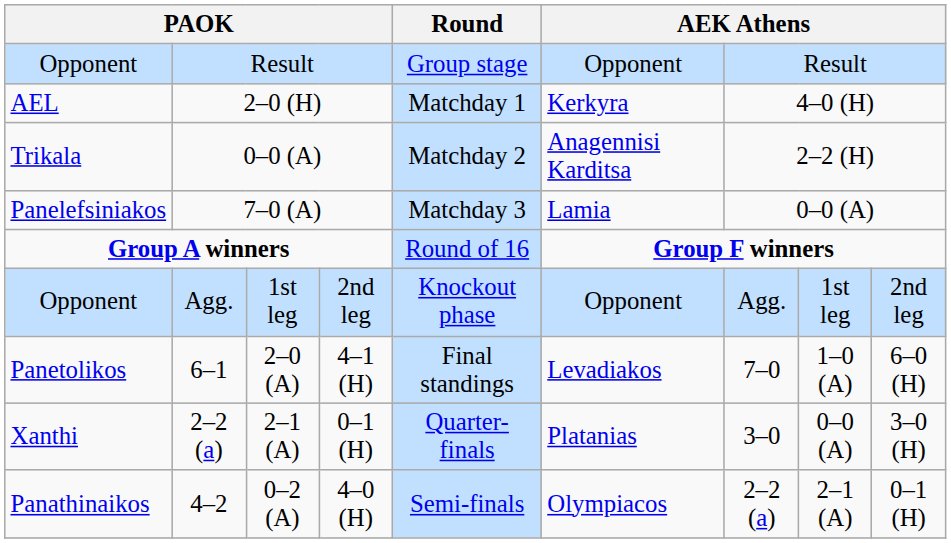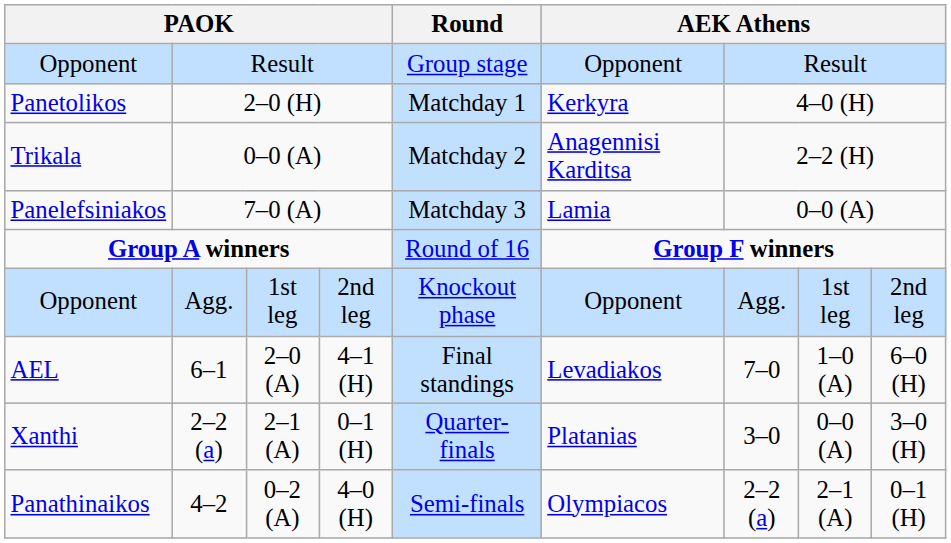 <table class="wikitable" style="text-align:center">
 <tr>
 <th colspan="4">PAOK</th>
 <th>Round</th>
 <th colspan="4">AEK Athens</th>
 </tr>
 <tr style="background:#C1E0FF">
 <td>Opponent</td>
 <td colspan="3">Result</td>
 <td><a href='#'>Group stage</a></td>
 <td>Opponent</td>
 <td colspan="3">Result</td>
 </tr>
 <tr>
-<td style="text-align:left"><a href='#'>AEL</a></td>
+<td style="text-align:left"><a href='#'>Panetolikos</a></td>
 <td colspan="3">2–0 (H)</td>
 <td style="background:#C1E0FF">Matchday 1</td>
 <td style="text-align:left"><a href='#'>Kerkyra</a></td>
 <td colspan="3">4–0 (H)</td>
 </tr>
 <tr>
 <td style="text-align:left"><a href='#'>Trikala</a></td>
 <td colspan="3">0–0 (A)</td>
 <td style="background:#C1E0FF">Matchday 2</td>
 <td style="text-align:left"><a href='#'>Anagennisi Karditsa</a></td>
 <td colspan="3">2–2 (H)</td>
 </tr>
 <tr>
 <td style="text-align:left"><a href='#'>Panelefsiniakos</a></td>
 <td colspan="3">7–0 (A)</td>
 <td style="background:#C1E0FF">Matchday 3</td>
 <td style="text-align:left"><a href='#'>Lamia</a></td>
 <td colspan="3">0–0 (A)</td>
 </tr>
 <tr>
 <td colspan="4" style="vertical-align:top"><strong><a href='#'>Group A</a> winners</strong><br></td>
 <td style="background:#C1E0FF"><a href='#'>Round of 16</a></td>
 <td colspan="4" style="vertical-align:top"><strong><a href='#'>Group F</a> winners</strong><br></td>
 </tr>
 <tr style="background:#C1E0FF">
 <td>Opponent</td>
 <td>Agg.</td>
 <td>1st leg</td>
 <td>2nd leg</td>
 <td><a href='#'>Knockout phase</a></td>
 <td>Opponent</td>
 <td>Agg.</td>
 <td>1st leg</td>
 <td>2nd leg</td>
 </tr>
 <tr>
-<td style="text-align:left"><a href='#'>Panetolikos</a></td>
+<td style="text-align:left"><a href='#'>AEL</a></td>
 <td>6–1</td>
 <td>2–0 (A)</td>
 <td>4–1 (H)</td>
 <td style="background:#C1E0FF">Final standings</td>
 <td style="text-align:left"><a href='#'>Levadiakos</a></td>
 <td>7–0</td>
 <td>1–0 (A)</td>
 <td>6–0 (H)</td>
 </tr>
 <tr>
 <td style="text-align:left"><a href='#'>Xanthi</a></td>
 <td>2–2 (<a href='#'>a</a>)</td>
 <td>2–1 (A)</td>
 <td>0–1 (H)</td>
 <td style="background:#C1E0FF"><a href='#'>Quarter-finals</a></td>
 <td style="text-align:left"><a href='#'>Platanias</a></td>
 <td>3–0</td>
 <td>0–0 (A)</td>
 <td>3–0 (H)</td>
 </tr>
 <tr>
 <td style="text-align:left"><a href='#'>Panathinaikos</a></td>
 <td>4–2</td>
 <td>0–2 (A)</td>
 <td>4–0 (H)</td>
 <td style="background:#C1E0FF"><a href='#'>Semi-finals</a></td>
 <td style="text-align:left"><a href='#'>Olympiacos</a></td>
 <td>2–2 (<a href='#'>a</a>)</td>
 <td>2–1 (A)</td>
 <td>0–1 (H)</td>
 </tr>
 </table>
